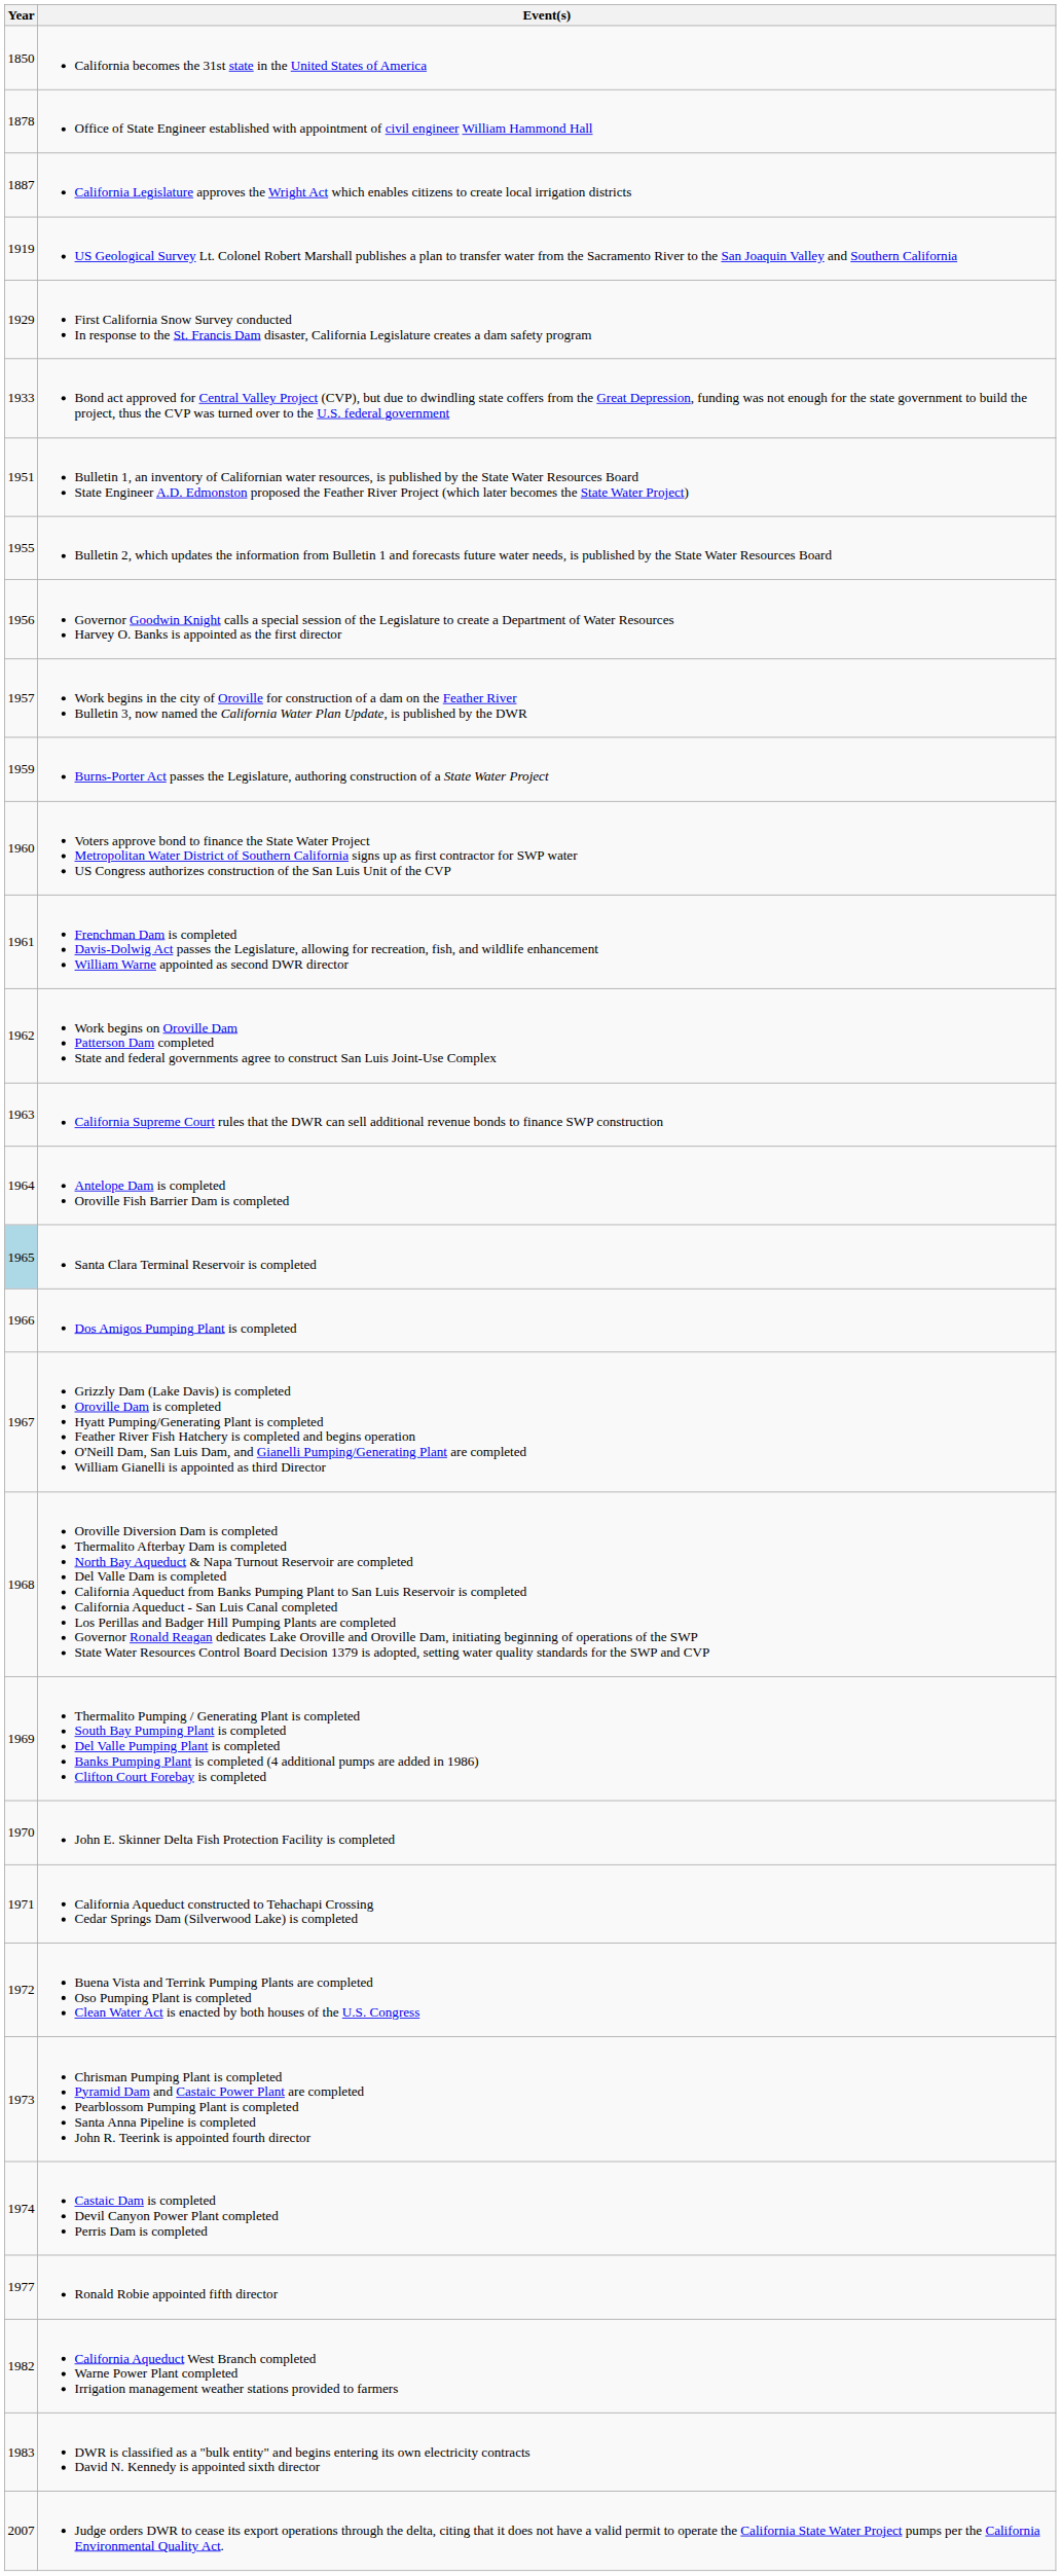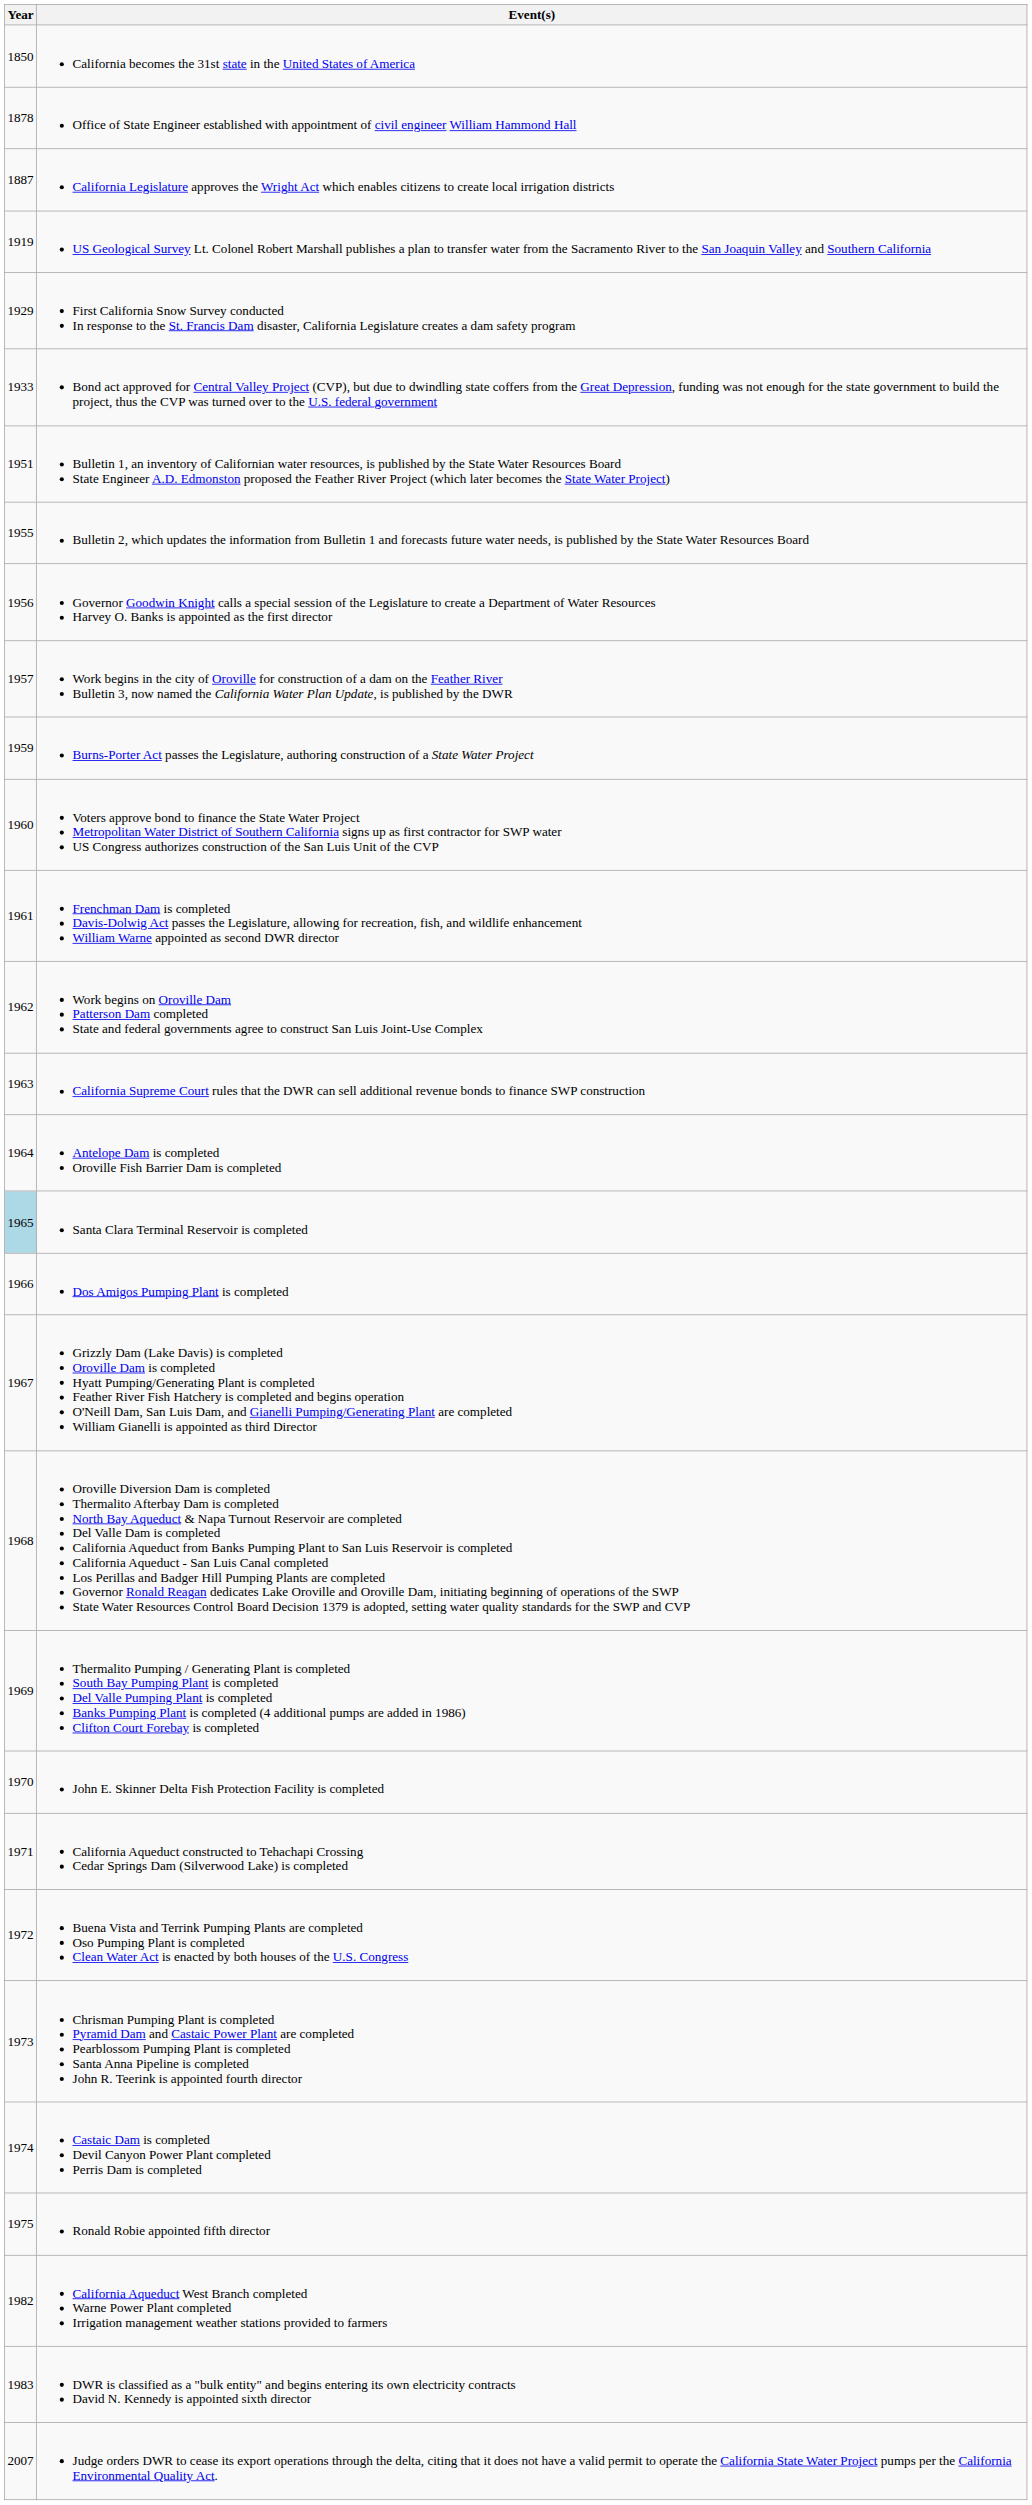 <table class="wikitable">
 <tr>
 <th>Year</th>
 <th>Event(s)</th>
 </tr>
 <tr>
 <td>1850</td>
 <td><br><ul><li>California becomes the 31st <a href='#'>state</a> in the <a href='#'>United States of America</a></li></ul></td>
 </tr>
 <tr>
 <td>1878</td>
 <td><br><ul><li>Office of State Engineer established with appointment of <a href='#'>civil engineer</a> <a href='#'>William Hammond Hall</a></li></ul></td>
 </tr>
 <tr>
 <td>1887</td>
 <td><br><ul><li><a href='#'>California Legislature</a> approves the <a href='#'>Wright Act</a> which enables citizens to create local irrigation districts</li></ul></td>
 </tr>
 <tr>
 <td>1919</td>
 <td><br><ul><li><a href='#'>US Geological Survey</a> Lt. Colonel Robert Marshall publishes a plan to transfer water from the Sacramento River to the <a href='#'>San Joaquin Valley</a> and <a href='#'>Southern California</a></li></ul></td>
 </tr>
 <tr>
 <td>1929</td>
 <td><br><ul><li>First California Snow Survey conducted</li><li>In response to the <a href='#'>St. Francis Dam</a> disaster, California Legislature creates a dam safety program</li></ul></td>
 </tr>
 <tr>
 <td>1933</td>
 <td><br><ul><li>Bond act approved for <a href='#'>Central Valley Project</a> (CVP), but due to dwindling state coffers from the <a href='#'>Great Depression</a>, funding was not enough for the state government to build the project, thus the CVP was turned over to the <a href='#'>U.S. federal government</a></li></ul></td>
 </tr>
 <tr>
 <td>1951</td>
 <td><br><ul><li>Bulletin 1, an inventory of Californian water resources, is published by the State Water Resources Board</li><li>State Engineer <a href='#'>A.D. Edmonston</a> proposed the Feather River Project (which later becomes the <a href='#'>State Water Project</a>)</li></ul></td>
 </tr>
 <tr>
 <td>1955</td>
 <td><br><ul><li>Bulletin 2, which updates the information from Bulletin 1 and forecasts future water needs, is published by the State Water Resources Board</li></ul></td>
 </tr>
 <tr>
 <td>1956</td>
 <td><br><ul><li>Governor <a href='#'>Goodwin Knight</a> calls a special session of the Legislature to create a Department of Water Resources</li><li>Harvey O. Banks is appointed as the first director</li></ul></td>
 </tr>
 <tr>
 <td>1957</td>
 <td><br><ul><li>Work begins in the city of <a href='#'>Oroville</a> for construction of a dam on the <a href='#'>Feather River</a></li><li>Bulletin 3, now named the <em>California Water Plan Update</em>, is published by the DWR</li></ul></td>
 </tr>
 <tr>
 <td>1959</td>
 <td><br><ul><li><a href='#'>Burns-Porter Act</a> passes the Legislature, authoring construction of a <em>State Water Project</em></li></ul></td>
 </tr>
 <tr>
 <td>1960</td>
 <td><br><ul><li>Voters approve bond to finance the State Water Project</li><li><a href='#'>Metropolitan Water District of Southern California</a> signs up as first contractor for SWP water</li><li>US Congress authorizes construction of the San Luis Unit of the CVP</li></ul></td>
 </tr>
 <tr>
 <td>1961</td>
 <td><br><ul><li><a href='#'>Frenchman Dam</a> is completed</li><li><a href='#'>Davis-Dolwig Act</a> passes the Legislature, allowing for recreation, fish, and wildlife enhancement</li><li><a href='#'>William Warne</a> appointed as second DWR director</li></ul></td>
 </tr>
 <tr>
 <td>1962</td>
 <td><br><ul><li>Work begins on <a href='#'>Oroville Dam</a></li><li><a href='#'>Patterson Dam</a> completed</li><li>State and federal governments agree to construct San Luis Joint-Use Complex</li></ul></td>
 </tr>
 <tr>
 <td>1963</td>
 <td><br><ul><li><a href='#'>California Supreme Court</a> rules that the DWR can sell additional revenue bonds to finance SWP construction</li></ul></td>
 </tr>
 <tr>
 <td>1964</td>
 <td><br><ul><li><a href='#'>Antelope Dam</a> is completed</li><li>Oroville Fish Barrier Dam is completed</li></ul></td>
 </tr>
 <tr>
 <td style="background: lightblue;">1965</td>
 <td><br><ul><li>Santa Clara Terminal Reservoir is completed</li></ul></td>
 </tr>
 <tr>
 <td>1966</td>
 <td><br><ul><li><a href='#'>Dos Amigos Pumping Plant</a> is completed</li></ul></td>
 </tr>
 <tr>
 <td>1967</td>
 <td><br><ul><li>Grizzly Dam (Lake Davis) is completed</li><li><a href='#'>Oroville Dam</a> is completed</li><li>Hyatt Pumping/Generating Plant is completed</li><li>Feather River Fish Hatchery is completed and begins operation</li><li>O'Neill Dam, San Luis Dam, and <a href='#'>Gianelli Pumping/Generating Plant</a> are completed</li><li>William Gianelli is appointed as third Director</li></ul></td>
 </tr>
 <tr>
 <td>1968</td>
 <td><br><ul><li>Oroville Diversion Dam is completed</li><li>Thermalito Afterbay Dam is completed</li><li><a href='#'>North Bay Aqueduct</a> & Napa Turnout Reservoir are completed</li><li>Del Valle Dam is completed</li><li>California Aqueduct from Banks Pumping Plant to San Luis Reservoir is completed</li><li>California Aqueduct - San Luis Canal completed</li><li>Los Perillas and Badger Hill Pumping Plants are completed</li><li>Governor <a href='#'>Ronald Reagan</a> dedicates Lake Oroville and Oroville Dam, initiating beginning of operations of the SWP</li><li>State Water Resources Control Board Decision 1379 is adopted, setting water quality standards for the SWP and CVP</li></ul></td>
 </tr>
 <tr>
 <td>1969</td>
 <td><br><ul><li>Thermalito Pumping / Generating Plant is completed</li><li><a href='#'>South Bay Pumping Plant</a> is completed</li><li><a href='#'>Del Valle Pumping Plant</a> is completed</li><li><a href='#'>Banks Pumping Plant</a> is completed (4 additional pumps are added in 1986)</li><li><a href='#'>Clifton Court Forebay</a> is completed</li></ul></td>
 </tr>
 <tr>
 <td>1970</td>
 <td><br><ul><li>John E. Skinner Delta Fish Protection Facility is completed</li></ul></td>
 </tr>
 <tr>
 <td>1971</td>
 <td><br><ul><li>California Aqueduct constructed to Tehachapi Crossing</li><li>Cedar Springs Dam (Silverwood Lake) is completed</li></ul></td>
 </tr>
 <tr>
 <td>1972</td>
 <td><br><ul><li>Buena Vista and Terrink Pumping Plants are completed</li><li>Oso Pumping Plant is completed</li><li><a href='#'>Clean Water Act</a> is enacted by both houses of the <a href='#'>U.S. Congress</a></li></ul></td>
 </tr>
 <tr>
 <td>1973</td>
 <td><br><ul><li>Chrisman Pumping Plant is completed</li><li><a href='#'>Pyramid Dam</a> and <a href='#'>Castaic Power Plant</a> are completed</li><li>Pearblossom Pumping Plant is completed</li><li>Santa Anna Pipeline is completed</li><li>John R. Teerink is appointed fourth director</li></ul></td>
 </tr>
 <tr>
 <td>1974</td>
 <td><br><ul><li><a href='#'>Castaic Dam</a> is completed</li><li>Devil Canyon Power Plant completed</li><li>Perris Dam is completed</li></ul></td>
 </tr>
 <tr>
-<td>1977</td>
+<td>1975</td>
 <td><br><ul><li>Ronald Robie appointed fifth director</li></ul></td>
 </tr>
 <tr>
 <td>1982</td>
 <td><br><ul><li><a href='#'>California Aqueduct</a> West Branch completed</li><li>Warne Power Plant completed</li><li>Irrigation management weather stations provided to farmers</li></ul></td>
 </tr>
 <tr>
 <td>1983</td>
 <td><br><ul><li>DWR is classified as a "bulk entity" and begins entering its own electricity contracts</li><li>David N. Kennedy is appointed sixth director</li></ul></td>
 </tr>
 <tr>
 <td>2007</td>
 <td><br><ul><li>Judge orders DWR to cease its export operations through the delta, citing that it does not have a valid permit to operate the <a href='#'>California State Water Project</a> pumps per the <a href='#'>California Environmental Quality Act</a>.</li></ul></td>
 </tr>
 </table>
